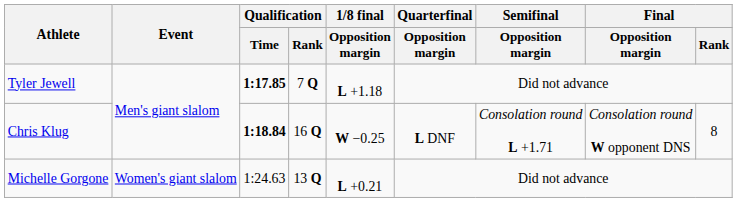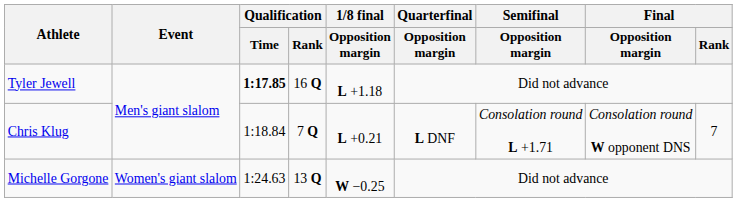 <table class=wikitable style=font-size:90%;text-align:center>
 <tr>
 <th rowspan=2>Athlete</th>
 <th rowspan=2>Event</th>
 <th colspan=2>Qualification</th>
 <th>1/8 final</th>
 <th>Quarterfinal</th>
 <th>Semifinal</th>
 <th colspan=2>Final</th>
 </tr>
 <tr style=font-size:95%>
 <th>Time</th>
 <th>Rank</th>
 <th>Opposition<br>margin</th>
 <th>Opposition<br>margin</th>
 <th>Opposition<br>margin</th>
 <th>Opposition<br>margin</th>
 <th>Rank</th>
 </tr>
 <tr>
 <td align=left><a href='#'>Tyler Jewell</a></td>
 <td align=left rowspan=2><a href='#'>Men's giant slalom</a></td>
 <td><strong>1:17.85</strong></td>
-<td>7 <strong>Q</strong></td>
+<td>16 <strong>Q</strong></td>
 <td><br><strong>L</strong> +1.18</td>
 <td colspan=4>Did not advance</td>
 </tr>
 <tr>
 <td align=left><a href='#'>Chris Klug</a></td>
-<td><strong>1:18.84</strong></td>
-<td>16 <strong>Q</strong></td>
-<td><br><strong>W</strong> −0.25</td>
+<td>1:18.84</td>
+<td>7 <strong>Q</strong></td>
+<td><br><strong>L</strong> +0.21</td>
 <td><br><strong>L</strong> DNF</td>
 <td><em>Consolation round</em><br><br><strong>L</strong> +1.71</td>
 <td><em>Consolation round</em><br><br><strong>W</strong> opponent DNS</td>
-<td>8</td>
+<td>7</td>
 </tr>
 <tr>
 <td align=left><a href='#'>Michelle Gorgone</a></td>
 <td align=left><a href='#'>Women's giant slalom</a></td>
 <td>1:24.63</td>
 <td>13 <strong>Q</strong></td>
-<td><br><strong>L</strong> +0.21</td>
+<td><br><strong>W</strong> −0.25</td>
 <td colspan=4>Did not advance</td>
 </tr>
 </table>
